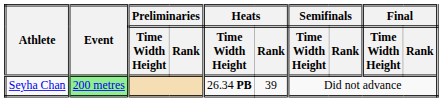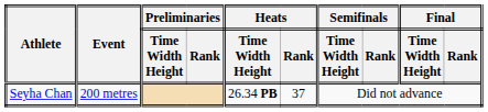 <table class=wikitable style="font-size:90%; border: double;">
 <tr>
 <th rowspan="2" style="border-right:double">Athlete</th>
 <th rowspan="2" style="border-right:double">Event</th>
 <th colspan="2" style="border-right:double; border-bottom:double;">Preliminaries</th>
 <th colspan="2" style="border-right:double; border-bottom:double;">Heats</th>
 <th colspan="2" style="border-right:double; border-bottom:double;">Semifinals</th>
 <th colspan="2" style="border-right:double; border-bottom:double;">Final</th>
 </tr>
 <tr>
 <th>Time<br>Width<br>Height</th>
 <th style="border-right:double">Rank</th>
 <th>Time<br>Width<br>Height</th>
 <th style="border-right:double">Rank</th>
 <th>Time<br>Width<br>Height</th>
 <th style="border-right:double">Rank</th>
 <th>Time<br>Width<br>Height</th>
 <th style="border-right:double">Rank</th>
 </tr>
 <tr style="border-top: double;">
 <td style="border-right:double"><a href='#'>Seyha Chan</a></td>
-<td style="background: lightgreen; border-right:double"><a href='#'>200 metres</a></td>
+<td style="border-right:double"><a href='#'>200 metres</a></td>
 <td style="border-right:double" colspan= 2 bgcolor="wheat"></td>
 <td align=center>26.34 <strong>PB</strong></td>
-<td align=center style="border-right:double">39</td>
+<td align=center style="border-right:double">37</td>
 <td colspan="4" align=center>Did not advance</td>
 </tr>
 </table>
